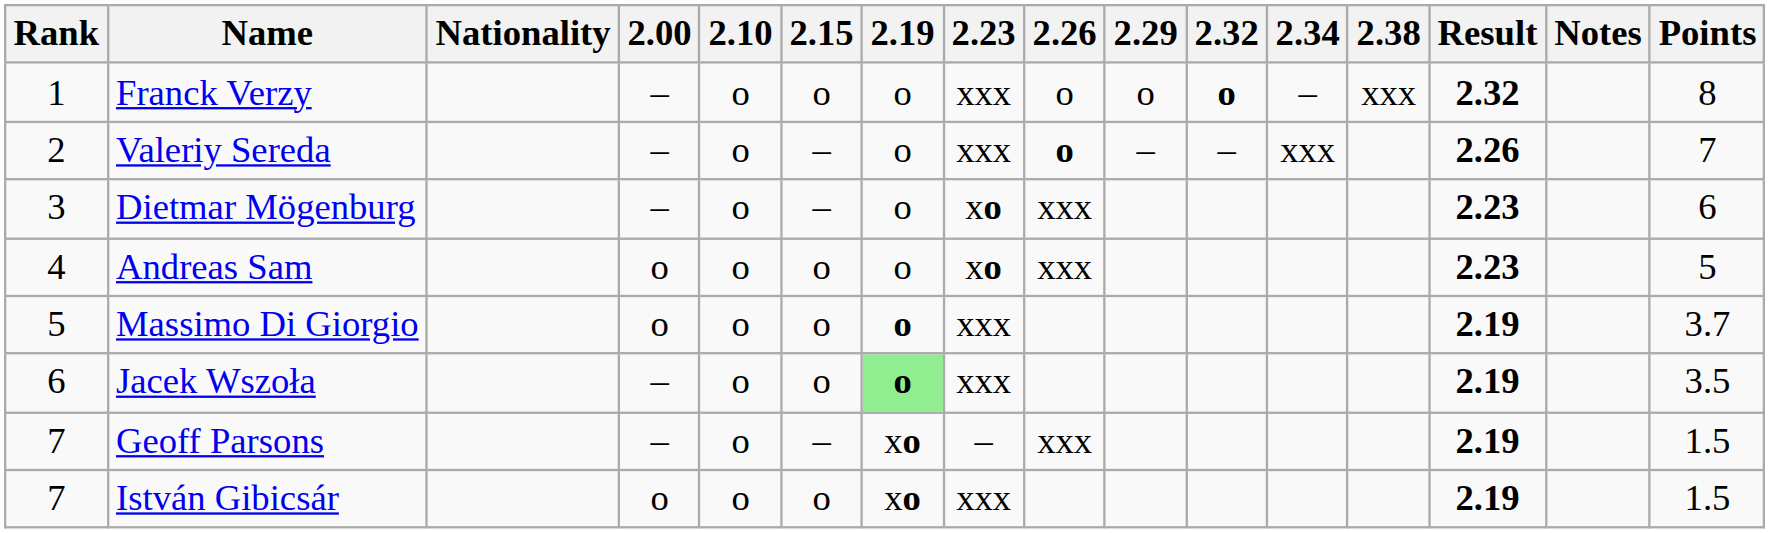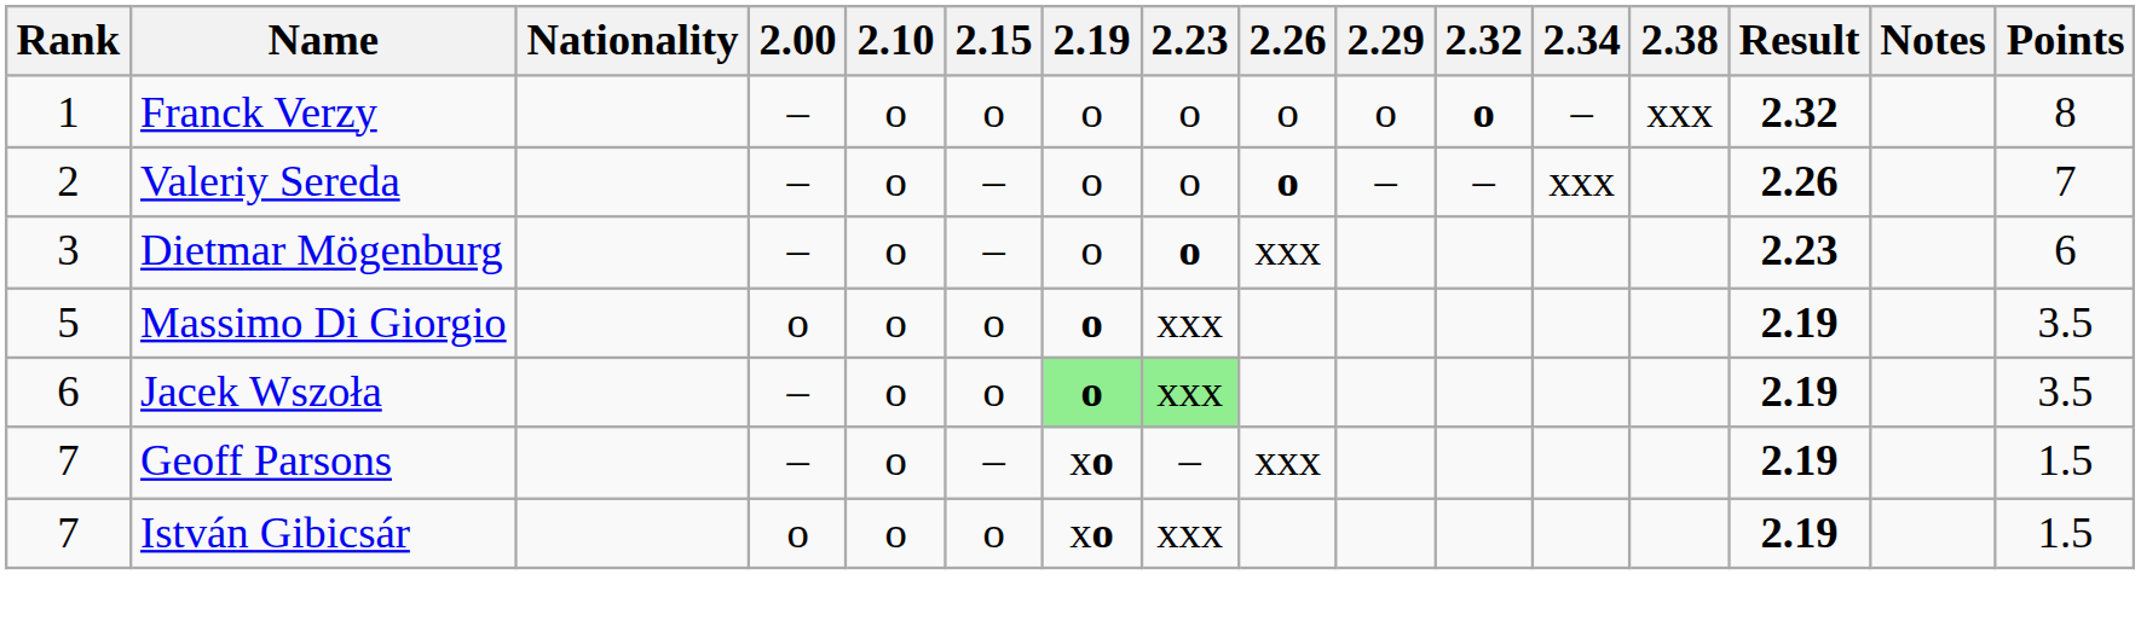 <table class="wikitable sortable" style="text-align:center">
 <tr>
 <th>Rank</th>
 <th>Name</th>
 <th>Nationality</th>
 <th>2.00</th>
 <th>2.10</th>
 <th>2.15</th>
 <th>2.19</th>
 <th>2.23</th>
 <th>2.26</th>
 <th>2.29</th>
 <th>2.32</th>
 <th>2.34</th>
 <th>2.38</th>
 <th>Result</th>
 <th>Notes</th>
 <th>Points</th>
 </tr>
 <tr>
 <td>1</td>
 <td align=left><a href='#'>Franck Verzy</a></td>
 <td align=left></td>
 <td>–</td>
 <td>o</td>
 <td>o</td>
 <td>o</td>
-<td>xxx</td>
+<td>o</td>
 <td>o</td>
 <td>o</td>
 <td><strong>o</strong></td>
 <td>–</td>
 <td>xxx</td>
 <td><strong>2.32</strong></td>
 <td></td>
 <td>8</td>
 </tr>
 <tr>
 <td>2</td>
 <td align=left><a href='#'>Valeriy Sereda</a></td>
 <td align=left></td>
 <td>–</td>
 <td>o</td>
 <td>–</td>
 <td>o</td>
-<td>xxx</td>
+<td>o</td>
 <td><strong>o</strong></td>
 <td>–</td>
 <td>–</td>
 <td>xxx</td>
 <td></td>
 <td><strong>2.26</strong></td>
 <td></td>
 <td>7</td>
 </tr>
 <tr>
 <td>3</td>
 <td align=left><a href='#'>Dietmar Mögenburg</a></td>
 <td align=left></td>
 <td>–</td>
 <td>o</td>
 <td>–</td>
 <td>o</td>
-<td>x<strong>o</strong></td>
+<td><strong>o</strong></td>
 <td>xxx</td>
 <td></td>
 <td></td>
 <td></td>
 <td></td>
 <td><strong>2.23</strong></td>
 <td></td>
 <td>6</td>
-</tr>
-<tr>
-<td>4</td>
-<td align=left><a href='#'>Andreas Sam</a></td>
-<td align=left></td>
-<td>o</td>
-<td>o</td>
-<td>o</td>
-<td>o</td>
-<td>x<strong>o</strong></td>
-<td>xxx</td>
-<td></td>
-<td></td>
-<td></td>
-<td></td>
-<td><strong>2.23</strong></td>
-<td></td>
-<td>5</td>
 </tr>
 <tr>
 <td>5</td>
 <td align=left><a href='#'>Massimo Di Giorgio</a></td>
 <td align=left></td>
 <td>o</td>
 <td>o</td>
 <td>o</td>
 <td><strong>o</strong></td>
 <td>xxx</td>
 <td></td>
 <td></td>
 <td></td>
 <td></td>
 <td></td>
 <td><strong>2.19</strong></td>
 <td></td>
-<td>3.7</td>
+<td>3.5</td>
 </tr>
 <tr>
 <td>6</td>
 <td align=left><a href='#'>Jacek Wszoła</a></td>
 <td align=left></td>
 <td>–</td>
 <td>o</td>
 <td>o</td>
 <td style="background: lightgreen;"><strong>o</strong></td>
-<td>xxx</td>
+<td style="background: lightgreen;">xxx</td>
 <td></td>
 <td></td>
 <td></td>
 <td></td>
 <td></td>
 <td><strong>2.19</strong></td>
 <td></td>
 <td>3.5</td>
 </tr>
 <tr>
 <td>7</td>
 <td align=left><a href='#'>Geoff Parsons</a></td>
 <td align=left></td>
 <td>–</td>
 <td>o</td>
 <td>–</td>
 <td>x<strong>o</strong></td>
 <td>–</td>
 <td>xxx</td>
 <td></td>
 <td></td>
 <td></td>
 <td></td>
 <td><strong>2.19</strong></td>
 <td></td>
 <td>1.5</td>
 </tr>
 <tr>
 <td>7</td>
 <td align=left><a href='#'>István Gibicsár</a></td>
 <td align=left></td>
 <td>o</td>
 <td>o</td>
 <td>o</td>
 <td>x<strong>o</strong></td>
 <td>xxx</td>
 <td></td>
 <td></td>
 <td></td>
 <td></td>
 <td></td>
 <td><strong>2.19</strong></td>
 <td></td>
 <td>1.5</td>
 </tr>
 </table>
